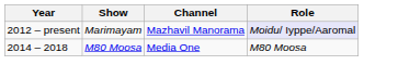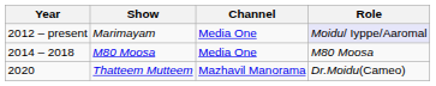 <table class="wikitable">
 <tr>
 <th>Year</th>
 <th>Show</th>
 <th>Channel</th>
 <th>Role</th>
 </tr>
 <tr>
 <td>2012 – present</td>
 <td><em>Marimayam</em></td>
-<td><a href='#'>Mazhavil Manorama</a></td>
+<td><a href='#'>Media One</a></td>
 <td style="background: lavender;"><em>Moidu</em>/ Iyppe/Aaromal</td>
 </tr>
 <tr>
 <td>2014 – 2018</td>
 <td><em><a href='#'>M80 Moosa</a></em></td>
 <td><a href='#'>Media One</a></td>
 <td><em>M80 Moosa</em></td>
 </tr>
+<tr>
+<td>2020</td>
+<td><em><a href='#'>Thatteem Mutteem</a></em></td>
+<td><a href='#'>Mazhavil Manorama</a></td>
+<td><em>Dr.Moidu</em>(Cameo)</td>
+</tr>
 </table>
